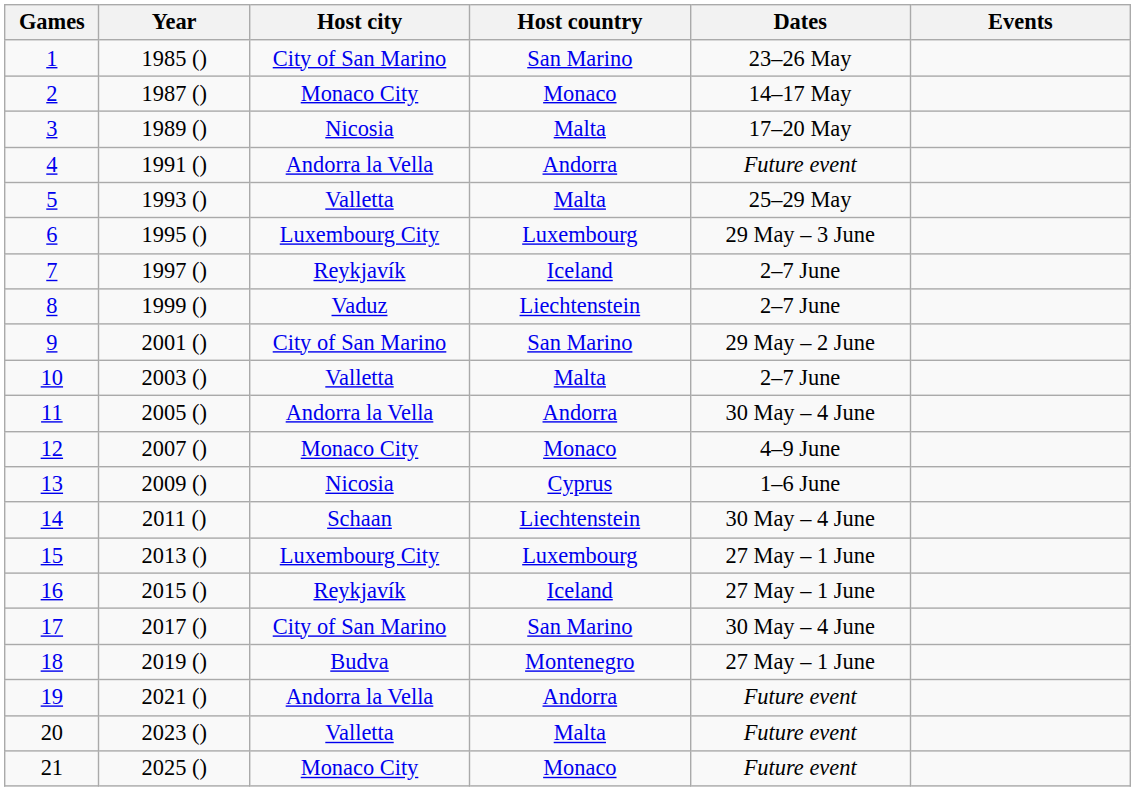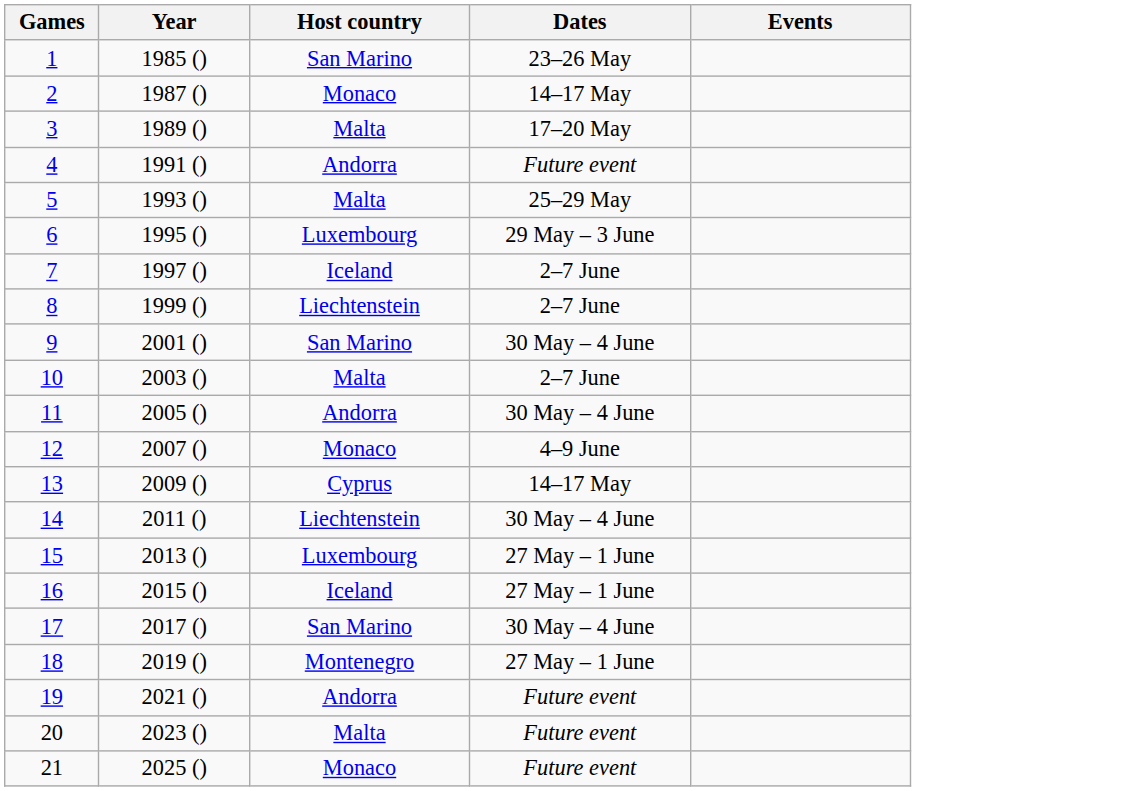 <table class=wikitable style="text-align:center">
 <tr>
 <th width=60>Games</th>
 <th width=100>Year</th>
-<th width=150>Host city</th>
 <th width=150>Host country</th>
 <th width=150>Dates</th>
 <th width=150>Events</th>
 </tr>
 <tr>
 <td><a href='#'>1</a></td>
 <td>1985 ()</td>
-<td><a href='#'>City of San Marino</a></td>
 <td><a href='#'>San Marino</a></td>
 <td>23–26 May</td>
 <td></td>
 </tr>
 <tr>
 <td><a href='#'>2</a></td>
 <td>1987 ()</td>
-<td><a href='#'>Monaco City</a></td>
 <td><a href='#'>Monaco</a></td>
 <td>14–17 May</td>
 <td></td>
 </tr>
 <tr>
 <td><a href='#'>3</a></td>
 <td>1989 ()</td>
-<td><a href='#'>Nicosia</a></td>
 <td><a href='#'>Malta</a></td>
 <td>17–20 May</td>
 <td></td>
 </tr>
 <tr>
 <td><a href='#'>4</a></td>
 <td>1991 ()</td>
-<td><a href='#'>Andorra la Vella</a></td>
 <td><a href='#'>Andorra</a></td>
 <td><em>Future event</em></td>
 <td></td>
 </tr>
 <tr>
 <td><a href='#'>5</a></td>
 <td>1993 ()</td>
-<td><a href='#'>Valletta</a></td>
 <td><a href='#'>Malta</a></td>
 <td>25–29 May</td>
 <td></td>
 </tr>
 <tr>
 <td><a href='#'>6</a></td>
 <td>1995 ()</td>
-<td><a href='#'>Luxembourg City</a></td>
 <td><a href='#'>Luxembourg</a></td>
 <td>29 May – 3 June</td>
 <td></td>
 </tr>
 <tr>
 <td><a href='#'>7</a></td>
 <td>1997 ()</td>
-<td><a href='#'>Reykjavík</a></td>
 <td><a href='#'>Iceland</a></td>
 <td>2–7 June</td>
 <td></td>
 </tr>
 <tr>
 <td><a href='#'>8</a></td>
 <td>1999 ()</td>
-<td><a href='#'>Vaduz</a></td>
 <td><a href='#'>Liechtenstein</a></td>
 <td>2–7 June</td>
 <td></td>
 </tr>
 <tr>
 <td><a href='#'>9</a></td>
 <td>2001 ()</td>
-<td><a href='#'>City of San Marino</a></td>
 <td><a href='#'>San Marino</a></td>
-<td>29 May – 2 June</td>
+<td>30 May – 4 June</td>
 <td></td>
 </tr>
 <tr>
 <td><a href='#'>10</a></td>
 <td>2003 ()</td>
-<td><a href='#'>Valletta</a></td>
 <td><a href='#'>Malta</a></td>
 <td>2–7 June</td>
 <td></td>
 </tr>
 <tr>
 <td><a href='#'>11</a></td>
 <td>2005 ()</td>
-<td><a href='#'>Andorra la Vella</a></td>
 <td><a href='#'>Andorra</a></td>
 <td>30 May – 4 June</td>
 <td></td>
 </tr>
 <tr>
 <td><a href='#'>12</a></td>
 <td>2007 ()</td>
-<td><a href='#'>Monaco City</a></td>
 <td><a href='#'>Monaco</a></td>
 <td>4–9 June</td>
 <td></td>
 </tr>
 <tr>
 <td><a href='#'>13</a></td>
 <td>2009 ()</td>
-<td><a href='#'>Nicosia</a></td>
 <td><a href='#'>Cyprus</a></td>
-<td>1–6 June</td>
+<td>14–17 May</td>
 <td></td>
 </tr>
 <tr>
 <td><a href='#'>14</a></td>
 <td>2011 ()</td>
-<td><a href='#'>Schaan</a></td>
 <td><a href='#'>Liechtenstein</a></td>
 <td>30 May – 4 June</td>
 <td></td>
 </tr>
 <tr>
 <td><a href='#'>15</a></td>
 <td>2013 ()</td>
-<td><a href='#'>Luxembourg City</a></td>
 <td><a href='#'>Luxembourg</a></td>
 <td>27 May – 1 June</td>
 <td></td>
 </tr>
 <tr>
 <td><a href='#'>16</a></td>
 <td>2015 ()</td>
-<td><a href='#'>Reykjavík</a></td>
 <td><a href='#'>Iceland</a></td>
 <td>27 May – 1 June</td>
 <td></td>
 </tr>
 <tr>
 <td><a href='#'>17</a></td>
 <td>2017 ()</td>
-<td><a href='#'>City of San Marino</a></td>
 <td><a href='#'>San Marino</a></td>
 <td>30 May – 4 June</td>
 <td></td>
 </tr>
 <tr>
 <td><a href='#'>18</a></td>
 <td>2019 ()</td>
-<td><a href='#'>Budva</a></td>
 <td><a href='#'>Montenegro</a></td>
 <td>27 May – 1 June</td>
 <td></td>
 </tr>
 <tr>
 <td><a href='#'>19</a></td>
 <td>2021 ()</td>
-<td><a href='#'>Andorra la Vella</a></td>
 <td><a href='#'>Andorra</a></td>
 <td><em>Future event</em></td>
 <td></td>
 </tr>
 <tr>
 <td>20</td>
 <td>2023 ()</td>
-<td><a href='#'>Valletta</a></td>
 <td><a href='#'>Malta</a></td>
 <td><em>Future event</em></td>
 <td></td>
 </tr>
 <tr>
 <td>21</td>
 <td>2025 ()</td>
-<td><a href='#'>Monaco City</a></td>
 <td><a href='#'>Monaco</a></td>
 <td><em>Future event</em></td>
 <td></td>
 </tr>
 </table>
